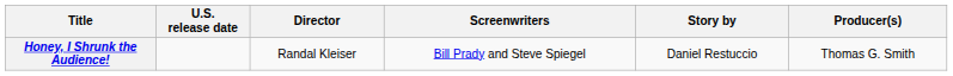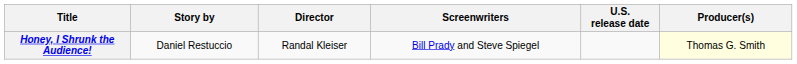 <table class="wikitable plainrowheaders" style="text-align:center; width:99%;">
 <tr>
 <th style="text-align:center; width:16%;">Title</th>
-<th style="text-align:center; width:10%;">U.S. <br>release date</th>
+<th style="text-align:center;">Story by</th>
 <th style="text-align:center;">Director</th>
 <th style="text-align:center;">Screenwriters</th>
-<th style="text-align:center;">Story by</th>
+<th style="text-align:center; width:10%;">U.S. <br>release date</th>
 <th style="text-align:center;">Producer(s)</th>
 </tr>
 <tr>
 <th scope="row"><em><a href='#'>Honey, I Shrunk the Audience!</a></em></th>
-<td></td>
+<td>Daniel Restuccio</td>
 <td>Randal Kleiser</td>
 <td><a href='#'>Bill Prady</a> and Steve Spiegel</td>
-<td>Daniel Restuccio</td>
-<td>Thomas G. Smith</td>
+<td></td>
+<td style="background: lightyellow;">Thomas G. Smith</td>
 </tr>
 </table>
